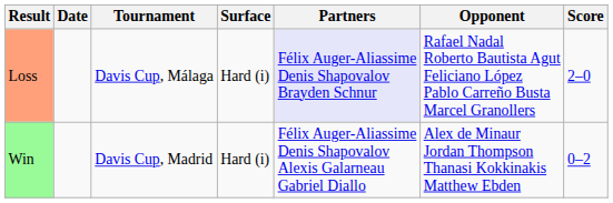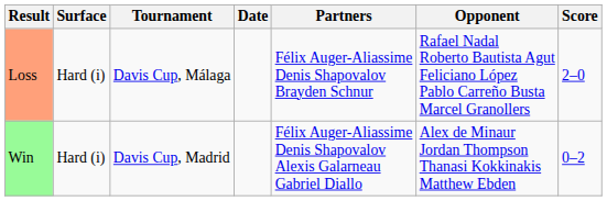 <table class="sortable wikitable">
 <tr>
 <th>Result</th>
+<th>Surface</th>
+<th>Tournament</th>
 <th>Date</th>
-<th>Tournament</th>
-<th>Surface</th>
 <th>Partners</th>
 <th>Opponent</th>
 <th class="unsortable">Score</th>
 </tr>
 <tr>
 <td bgcolor=FFA07A>Loss</td>
+<td>Hard (i)</td>
+<td><a href='#'>Davis Cup</a>, Málaga</td>
 <td><a href='#'></a></td>
-<td><a href='#'>Davis Cup</a>, Málaga</td>
-<td>Hard (i)</td>
-<td style="background: lavender;"> <a href='#'>Félix Auger-Aliassime</a> <br>  <a href='#'>Denis Shapovalov</a><br> <a href='#'>Brayden Schnur</a></td>
+<td> <a href='#'>Félix Auger-Aliassime</a> <br>  <a href='#'>Denis Shapovalov</a><br> <a href='#'>Brayden Schnur</a></td>
 <td> <a href='#'>Rafael Nadal</a> <br>  <a href='#'>Roberto Bautista Agut</a> <br>  <a href='#'>Feliciano López</a> <br>  <a href='#'>Pablo Carreño Busta</a> <br>  <a href='#'>Marcel Granollers</a></td>
 <td><a href='#'>2–0</a></td>
 </tr>
 <tr>
 <td bgcolor=98FB98>Win</td>
+<td>Hard (i)</td>
+<td><a href='#'>Davis Cup</a>, Madrid</td>
 <td><a href='#'></a></td>
-<td><a href='#'>Davis Cup</a>, Madrid</td>
-<td>Hard (i)</td>
 <td> <a href='#'>Félix Auger-Aliassime</a><br>  <a href='#'>Denis Shapovalov</a><br>  <a href='#'>Alexis Galarneau</a><br> <a href='#'>Gabriel Diallo</a></td>
 <td> <a href='#'>Alex de Minaur</a> <br>  <a href='#'>Jordan Thompson</a> <br>  <a href='#'>Thanasi Kokkinakis</a> <br>  <a href='#'>Matthew Ebden</a></td>
 <td><a href='#'>0–2</a></td>
 </tr>
 </table>
